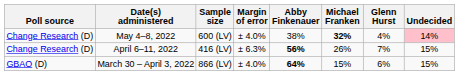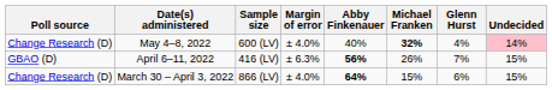 <table class="wikitable" style="font-size:90%;text-align:center;">
 <tr valign=bottom>
 <th>Poll source</th>
 <th>Date(s)<br>administered</th>
 <th>Sample<br>size</th>
 <th>Margin<br>of error</th>
 <th style="width:60px;">Abby<br>Finkenauer</th>
 <th style="width:60px;">Michael<br>Franken</th>
 <th style="width:60px;">Glenn<br>Hurst</th>
 <th>Undecided</th>
 </tr>
 <tr>
 <td style="text-align:left;"><a href='#'>Change Research</a> (D)</td>
 <td>May 4–8, 2022</td>
 <td>600 (LV)</td>
 <td>± 4.0%</td>
-<td>38%</td>
+<td>40%</td>
 <td><strong>32%</strong></td>
 <td>4%</td>
 <td style="background: pink;">14%</td>
 </tr>
 <tr>
-<td style="text-align:left;"><a href='#'>Change Research</a> (D)</td>
+<td style="text-align:left;"><a href='#'>GBAO</a> (D)</td>
 <td>April 6–11, 2022</td>
 <td>416 (LV)</td>
 <td>± 6.3%</td>
 <td><strong>56%</strong></td>
 <td>26%</td>
 <td>7%</td>
 <td>15%</td>
 </tr>
 <tr>
-<td style="text-align:left;"><a href='#'>GBAO</a> (D)</td>
+<td style="text-align:left;"><a href='#'>Change Research</a> (D)</td>
 <td>March 30 – April 3, 2022</td>
 <td>866 (LV)</td>
 <td>± 4.0%</td>
 <td><strong>64%</strong></td>
 <td>15%</td>
 <td>6%</td>
 <td>15%</td>
 </tr>
 </table>
